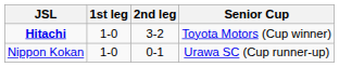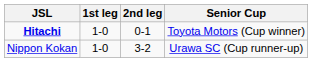 <table class="wikitable">
 <tr align=center>
 <th>JSL</th>
 <th>1st leg</th>
 <th>2nd leg</th>
 <th>Senior Cup</th>
 </tr>
 <tr align=center>
 <td><strong><a href='#'>Hitachi</a></strong></td>
 <td>1-0</td>
-<td>3-2</td>
+<td>0-1</td>
 <td><a href='#'>Toyota Motors</a> (Cup winner)</td>
 </tr>
 <tr align=center>
 <td><a href='#'>Nippon Kokan</a></td>
 <td>1-0</td>
-<td>0-1</td>
+<td>3-2</td>
 <td><a href='#'>Urawa SC</a> (Cup runner-up)</td>
 </tr>
 </table>
